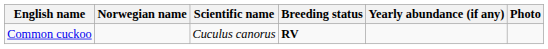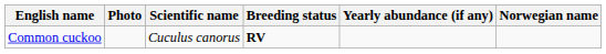 <table class="wikitable">
 <tr>
 <th>English name</th>
-<th>Norwegian name</th>
+<th>Photo</th>
 <th>Scientific name</th>
 <th>Breeding status</th>
 <th>Yearly abundance (if any)</th>
-<th>Photo</th>
+<th>Norwegian name</th>
 </tr>
 <tr>
 <td><a href='#'>Common cuckoo</a></td>
-<td></td>
+<td><br></td>
 <td><em> Cuculus canorus</em></td>
 <td><strong>RV</strong></td>
 <td></td>
-<td><br></td>
+<td></td>
 </tr>
 </table>
